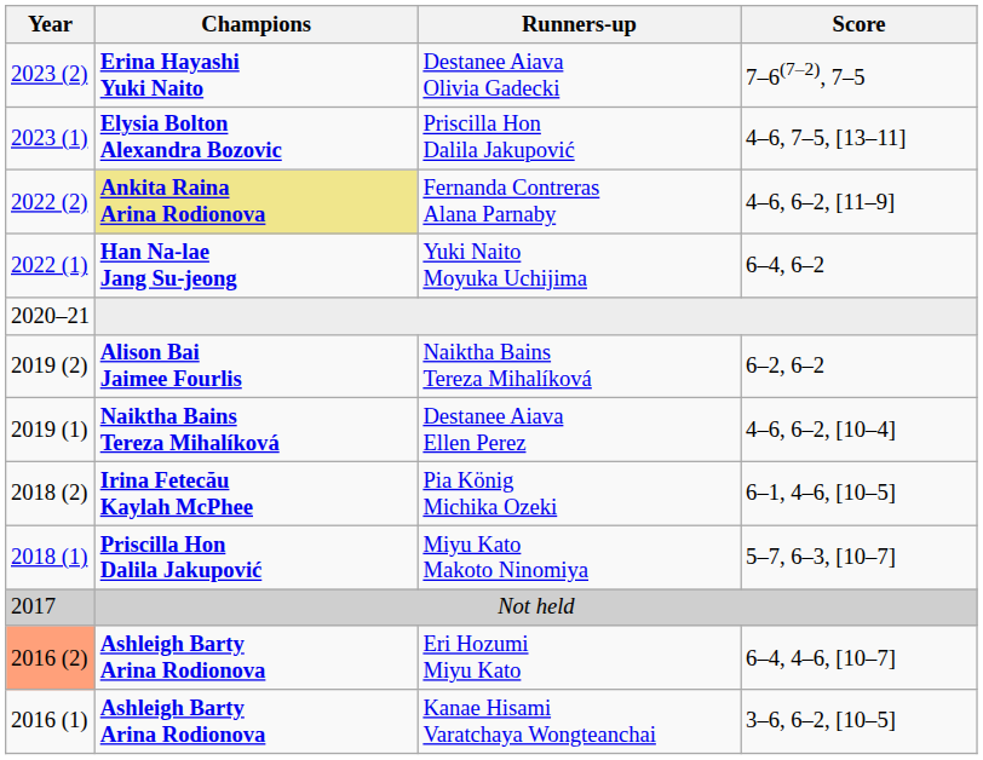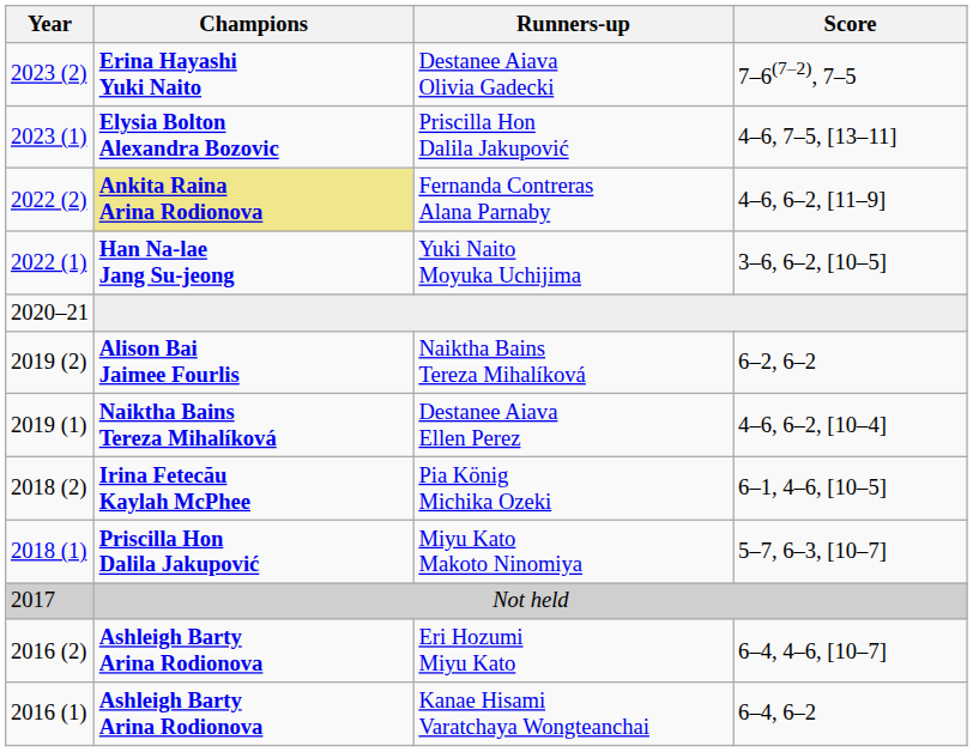 <table class="wikitable" style="font-size:90%">
 <tr>
 <th>Year</th>
 <th width="200">Champions</th>
 <th width="200">Runners-up</th>
 <th width="145">Score</th>
 </tr>
 <tr>
 <td><a href='#'>2023 (2)</a></td>
 <td> <strong><a href='#'>Erina Hayashi</a></strong> <br>   <strong><a href='#'>Yuki Naito</a></strong></td>
 <td> <a href='#'>Destanee Aiava</a> <br>  <a href='#'>Olivia Gadecki</a></td>
 <td>7–6<sup>(7–2)</sup>, 7–5</td>
 </tr>
 <tr>
 <td><a href='#'>2023 (1)</a></td>
 <td> <strong><a href='#'>Elysia Bolton</a> <br>  <a href='#'>Alexandra Bozovic</a></strong></td>
 <td> <a href='#'>Priscilla Hon</a> <br> <a href='#'>Dalila Jakupović</a></td>
 <td>4–6, 7–5, [13–11]</td>
 </tr>
 <tr>
 <td><a href='#'>2022 (2)</a></td>
 <td style="background: khaki;"> <strong><a href='#'>Ankita Raina</a></strong> <br>  <strong><a href='#'>Arina Rodionova</a></strong></td>
 <td> <a href='#'>Fernanda Contreras</a> <br>  <a href='#'>Alana Parnaby</a></td>
 <td>4–6, 6–2, [11–9]</td>
 </tr>
 <tr>
 <td><a href='#'>2022 (1)</a></td>
 <td> <strong><a href='#'>Han Na-lae</a></strong> <br>  <strong><a href='#'>Jang Su-jeong</a></strong></td>
 <td> <a href='#'>Yuki Naito</a> <br>  <a href='#'>Moyuka Uchijima</a></td>
-<td>6–4, 6–2</td>
+<td>3–6, 6–2, [10–5]</td>
 </tr>
 <tr>
 <td>2020–21</td>
 <td colspan=3 rowspan=1 bgcolor="#ededed"></td>
 </tr>
 <tr>
 <td>2019 (2)</td>
 <td> <strong><a href='#'>Alison Bai</a></strong> <br>  <strong><a href='#'>Jaimee Fourlis</a></strong></td>
 <td> <a href='#'>Naiktha Bains</a> <br>  <a href='#'>Tereza Mihalíková</a></td>
 <td>6–2, 6–2</td>
 </tr>
 <tr>
 <td>2019 (1)</td>
 <td> <strong><a href='#'>Naiktha Bains</a></strong> <br>  <strong><a href='#'>Tereza Mihalíková</a></strong></td>
 <td> <a href='#'>Destanee Aiava</a> <br>  <a href='#'>Ellen Perez</a></td>
 <td>4–6, 6–2, [10–4]</td>
 </tr>
 <tr>
 <td>2018 (2)</td>
 <td> <strong><a href='#'>Irina Fetecău</a></strong> <br>  <strong><a href='#'>Kaylah McPhee</a></strong></td>
 <td> <a href='#'>Pia König</a> <br>  <a href='#'>Michika Ozeki</a></td>
 <td>6–1, 4–6, [10–5]</td>
 </tr>
 <tr>
 <td><a href='#'>2018 (1)</a></td>
 <td> <strong><a href='#'>Priscilla Hon</a></strong> <br>  <strong><a href='#'>Dalila Jakupović</a></strong></td>
 <td> <a href='#'>Miyu Kato</a> <br>  <a href='#'>Makoto Ninomiya</a></td>
 <td>5–7, 6–3, [10–7]</td>
 </tr>
 <tr>
 <td style="background:#cfcfcf">2017</td>
 <td colspan=3 align=center style="background:#cfcfcf"><em>Not held</em></td>
 </tr>
 <tr>
-<td style="background: lightsalmon;">2016 (2)</td>
+<td>2016 (2)</td>
 <td> <strong><a href='#'>Ashleigh Barty</a></strong> <br>  <strong><a href='#'>Arina Rodionova</a></strong></td>
 <td> <a href='#'>Eri Hozumi</a> <br>  <a href='#'>Miyu Kato</a></td>
 <td>6–4, 4–6, [10–7]</td>
 </tr>
 <tr>
 <td>2016 (1)</td>
 <td> <strong><a href='#'>Ashleigh Barty</a></strong> <br>  <strong><a href='#'>Arina Rodionova</a></strong></td>
 <td> <a href='#'>Kanae Hisami</a> <br>  <a href='#'>Varatchaya Wongteanchai</a></td>
-<td>3–6, 6–2, [10–5]</td>
+<td>6–4, 6–2</td>
 </tr>
 </table>
